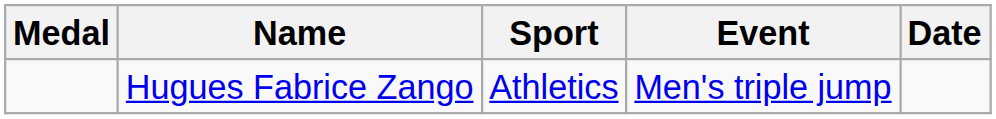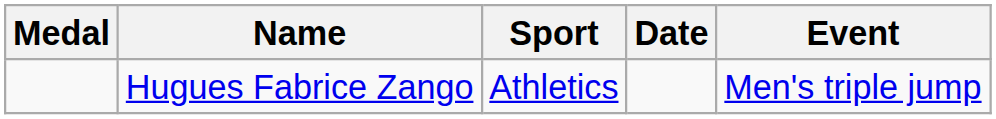 <table class="wikitable sortable" style="font-size: 95%;">
 <tr>
 <th>Medal</th>
 <th>Name</th>
 <th>Sport</th>
+<th>Date</th>
 <th>Event</th>
-<th>Date</th>
 </tr>
 <tr>
 <td></td>
 <td><a href='#'>Hugues Fabrice Zango</a></td>
 <td><a href='#'>Athletics</a></td>
+<td></td>
 <td><a href='#'>Men's triple jump</a></td>
-<td></td>
 </tr>
 </table>
